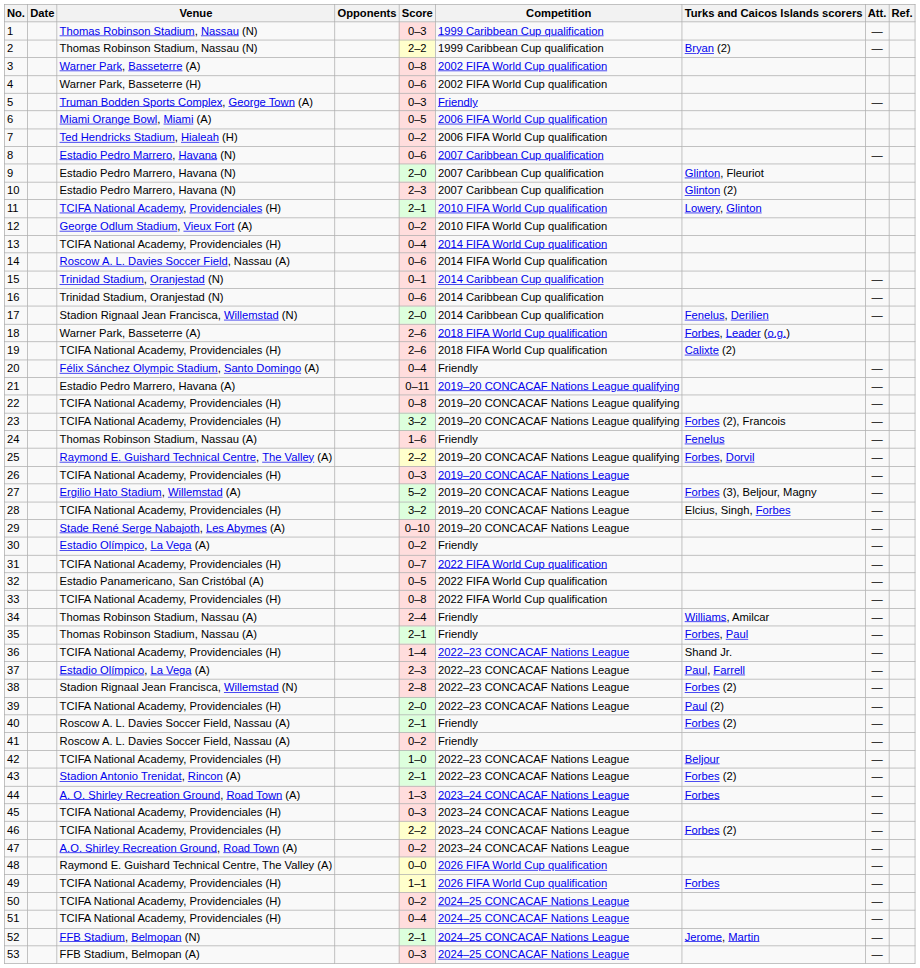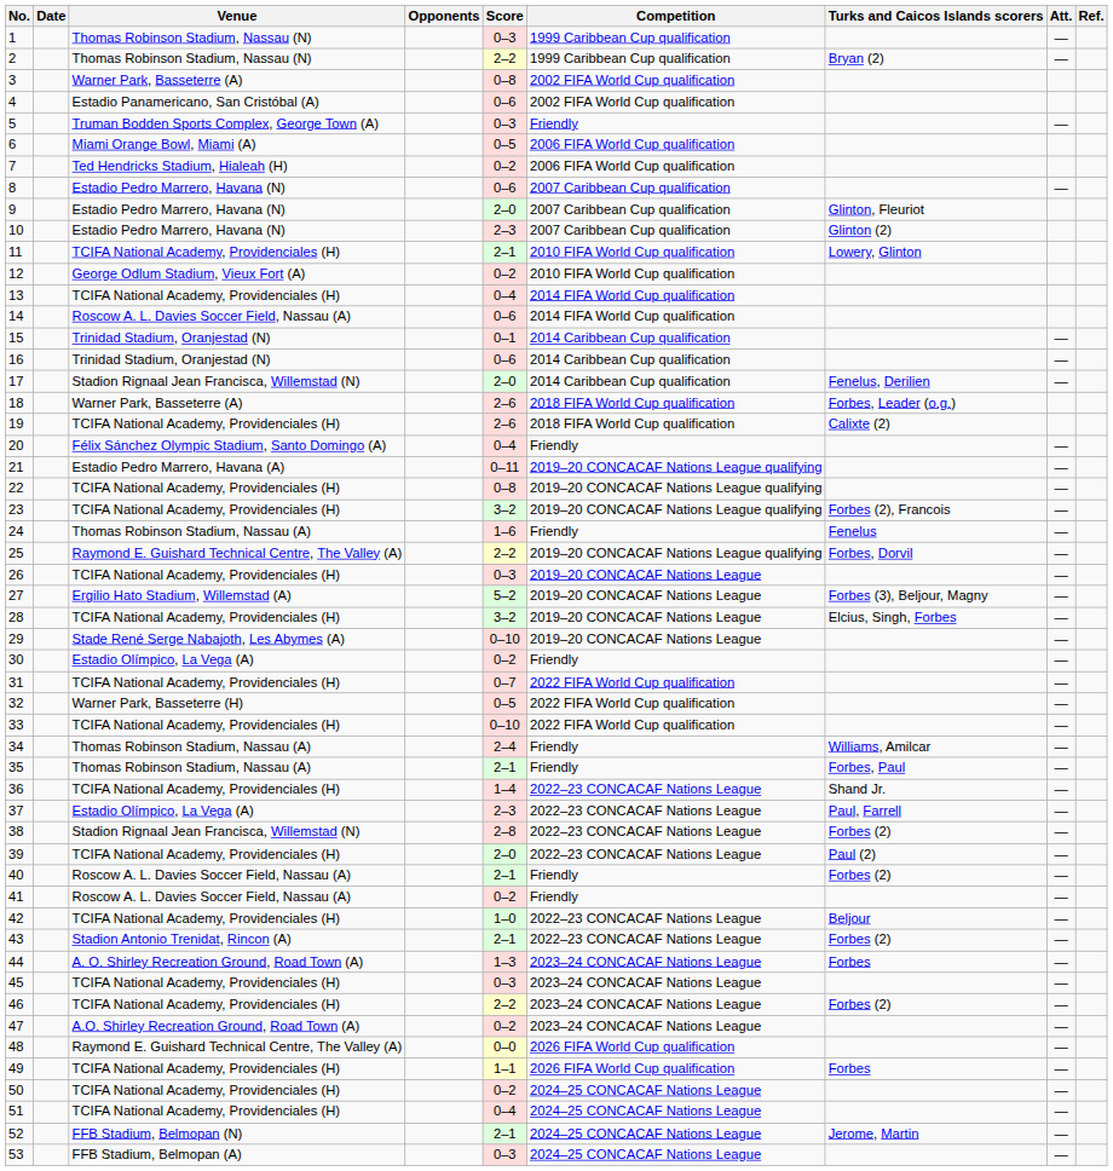 <table class="wikitable sortable">
 <tr>
 <th>No.</th>
 <th>Date</th>
 <th>Venue</th>
 <th>Opponents</th>
 <th>Score</th>
 <th>Competition</th>
 <th class=unsortable>Turks and Caicos Islands scorers</th>
 <th>Att.</th>
 <th class=unsortable>Ref.</th>
 </tr>
 <tr>
 <td>1</td>
 <td></td>
 <td><a href='#'>Thomas Robinson Stadium</a>, <a href='#'>Nassau</a> (N)</td>
 <td></td>
 <td align=center bgcolor=#ffdddd>0–3</td>
 <td><a href='#'>1999 Caribbean Cup qualification</a></td>
 <td></td>
 <td align=center>—</td>
 <td></td>
 </tr>
 <tr>
 <td>2</td>
 <td></td>
 <td>Thomas Robinson Stadium, Nassau (N)</td>
 <td></td>
 <td align=center bgcolor=#ffffcc>2–2</td>
 <td>1999 Caribbean Cup qualification</td>
 <td><a href='#'>Bryan</a> (2)</td>
 <td align=center>—</td>
 <td></td>
 </tr>
 <tr>
 <td>3</td>
 <td></td>
 <td><a href='#'>Warner Park</a>, <a href='#'>Basseterre</a> (A)</td>
 <td></td>
 <td align=center bgcolor=#ffdddd>0–8</td>
 <td><a href='#'>2002 FIFA World Cup qualification</a></td>
 <td></td>
 <td align=center></td>
 <td></td>
 </tr>
 <tr>
 <td>4</td>
 <td></td>
-<td>Warner Park, Basseterre (H)</td>
+<td>Estadio Panamericano, San Cristóbal (A)</td>
 <td></td>
 <td align=center bgcolor=#ffdddd>0–6</td>
 <td>2002 FIFA World Cup qualification</td>
 <td></td>
 <td align=center></td>
 <td></td>
 </tr>
 <tr>
 <td>5</td>
 <td></td>
 <td><a href='#'>Truman Bodden Sports Complex</a>, <a href='#'>George Town</a> (A)</td>
 <td></td>
 <td align=center bgcolor=#ffdddd>0–3</td>
 <td><a href='#'>Friendly</a></td>
 <td></td>
 <td align=center>—</td>
 <td></td>
 </tr>
 <tr>
 <td>6</td>
 <td></td>
 <td><a href='#'>Miami Orange Bowl</a>, <a href='#'>Miami</a> (A)</td>
 <td></td>
 <td align=center bgcolor=#ffdddd>0–5</td>
 <td><a href='#'>2006 FIFA World Cup qualification</a></td>
 <td></td>
 <td align=center></td>
 <td></td>
 </tr>
 <tr>
 <td>7</td>
 <td></td>
 <td><a href='#'>Ted Hendricks Stadium</a>, <a href='#'>Hialeah</a> (H)</td>
 <td></td>
 <td align=center bgcolor=#ffdddd>0–2</td>
 <td>2006 FIFA World Cup qualification</td>
 <td></td>
 <td align=center></td>
 <td></td>
 </tr>
 <tr>
 <td>8</td>
 <td></td>
 <td><a href='#'>Estadio Pedro Marrero</a>, <a href='#'>Havana</a> (N)</td>
 <td></td>
 <td align=center bgcolor=#ffdddd>0–6</td>
 <td><a href='#'>2007 Caribbean Cup qualification</a></td>
 <td></td>
 <td align=center>—</td>
 <td></td>
 </tr>
 <tr>
 <td>9</td>
 <td></td>
 <td>Estadio Pedro Marrero, Havana (N)</td>
 <td></td>
 <td align=center bgcolor=#ddffdd>2–0</td>
 <td>2007 Caribbean Cup qualification</td>
 <td><a href='#'>Glinton</a>, Fleuriot</td>
 <td align=center></td>
 <td></td>
 </tr>
 <tr>
 <td>10</td>
 <td></td>
 <td>Estadio Pedro Marrero, Havana (N)</td>
 <td></td>
 <td align=center bgcolor=#ffdddd>2–3</td>
 <td>2007 Caribbean Cup qualification</td>
 <td><a href='#'>Glinton</a> (2)</td>
 <td align=center></td>
 <td></td>
 </tr>
 <tr>
 <td>11</td>
 <td></td>
 <td><a href='#'>TCIFA National Academy</a>, <a href='#'>Providenciales</a> (H)</td>
 <td></td>
 <td align=center bgcolor=#ddffdd>2–1</td>
 <td><a href='#'>2010 FIFA World Cup qualification</a></td>
 <td><a href='#'>Lowery</a>, <a href='#'>Glinton</a></td>
 <td align=center></td>
 <td></td>
 </tr>
 <tr>
 <td>12</td>
 <td></td>
 <td><a href='#'>George Odlum Stadium</a>, <a href='#'>Vieux Fort</a> (A)</td>
 <td></td>
 <td align=center bgcolor=#ffdddd>0–2</td>
 <td>2010 FIFA World Cup qualification</td>
 <td></td>
 <td align=center></td>
 <td></td>
 </tr>
 <tr>
 <td>13</td>
 <td></td>
 <td>TCIFA National Academy, Providenciales (H)</td>
 <td></td>
 <td align=center bgcolor=#ffdddd>0–4</td>
 <td><a href='#'>2014 FIFA World Cup qualification</a></td>
 <td></td>
 <td align=center></td>
 <td></td>
 </tr>
 <tr>
 <td>14</td>
 <td></td>
 <td><a href='#'>Roscow A. L. Davies Soccer Field</a>, Nassau (A)</td>
 <td></td>
 <td align=center bgcolor=#ffdddd>0–6</td>
 <td>2014 FIFA World Cup qualification</td>
 <td></td>
 <td align=center></td>
 <td></td>
 </tr>
 <tr>
 <td>15</td>
 <td></td>
 <td><a href='#'>Trinidad Stadium</a>, <a href='#'>Oranjestad</a> (N)</td>
 <td></td>
 <td align=center bgcolor=#ffdddd>0–1</td>
 <td><a href='#'>2014 Caribbean Cup qualification</a></td>
 <td></td>
 <td align=center>—</td>
 <td></td>
 </tr>
 <tr>
 <td>16</td>
 <td></td>
 <td>Trinidad Stadium, Oranjestad (N)</td>
 <td></td>
 <td align=center bgcolor=#ffdddd>0–6</td>
 <td>2014 Caribbean Cup qualification</td>
 <td></td>
 <td align=center>—</td>
 <td></td>
 </tr>
 <tr>
 <td>17</td>
 <td></td>
 <td>Stadion Rignaal Jean Francisca, <a href='#'>Willemstad</a> (N)</td>
 <td></td>
 <td align=center bgcolor=#ddffdd>2–0</td>
 <td>2014 Caribbean Cup qualification</td>
 <td><a href='#'>Fenelus</a>, <a href='#'>Derilien</a></td>
 <td align=center>—</td>
 <td></td>
 </tr>
 <tr>
 <td>18</td>
 <td></td>
 <td>Warner Park, Basseterre (A)</td>
 <td></td>
 <td align=center bgcolor=#ffdddd>2–6</td>
 <td><a href='#'>2018 FIFA World Cup qualification</a></td>
 <td><a href='#'>Forbes</a>, <a href='#'>Leader</a> (<a href='#'>o.g.</a>)</td>
 <td align=center></td>
 <td></td>
 </tr>
 <tr>
 <td>19</td>
 <td></td>
 <td>TCIFA National Academy, Providenciales (H)</td>
 <td></td>
 <td align=center bgcolor=#ffdddd>2–6</td>
 <td>2018 FIFA World Cup qualification</td>
 <td><a href='#'>Calixte</a> (2)</td>
 <td align=center></td>
 <td></td>
 </tr>
 <tr>
 <td>20</td>
 <td></td>
 <td><a href='#'>Félix Sánchez Olympic Stadium</a>, <a href='#'>Santo Domingo</a> (A)</td>
 <td></td>
 <td align=center bgcolor=#ffdddd>0–4</td>
 <td>Friendly</td>
 <td></td>
 <td align=center>—</td>
 <td></td>
 </tr>
 <tr>
 <td>21</td>
 <td></td>
 <td>Estadio Pedro Marrero, Havana (A)</td>
 <td></td>
 <td align=center bgcolor=#ffdddd>0–11</td>
 <td><a href='#'>2019–20 CONCACAF Nations League qualifying</a></td>
 <td></td>
 <td align=center>—</td>
 <td></td>
 </tr>
 <tr>
 <td>22</td>
 <td></td>
 <td>TCIFA National Academy, Providenciales (H)</td>
 <td></td>
 <td align=center bgcolor=#ffdddd>0–8</td>
 <td>2019–20 CONCACAF Nations League qualifying</td>
 <td></td>
 <td align=center>—</td>
 <td></td>
 </tr>
 <tr>
 <td>23</td>
 <td></td>
 <td>TCIFA National Academy, Providenciales (H)</td>
 <td></td>
 <td align=center bgcolor=#ddffdd>3–2</td>
 <td>2019–20 CONCACAF Nations League qualifying</td>
 <td><a href='#'>Forbes</a> (2), Francois</td>
 <td align=center>—</td>
 <td></td>
 </tr>
 <tr>
 <td>24</td>
 <td></td>
 <td>Thomas Robinson Stadium, Nassau (A)</td>
 <td></td>
 <td align=center bgcolor=#ffdddd>1–6</td>
 <td>Friendly</td>
 <td><a href='#'>Fenelus</a></td>
 <td align=center>—</td>
 <td></td>
 </tr>
 <tr>
 <td>25</td>
 <td></td>
 <td><a href='#'>Raymond E. Guishard Technical Centre</a>, <a href='#'>The Valley</a> (A)</td>
 <td></td>
 <td align=center bgcolor=#ffffcc>2–2</td>
 <td>2019–20 CONCACAF Nations League qualifying</td>
 <td><a href='#'>Forbes</a>, <a href='#'>Dorvil</a></td>
 <td align=center>—</td>
 <td></td>
 </tr>
 <tr>
 <td>26</td>
 <td></td>
 <td>TCIFA National Academy, Providenciales (H)</td>
 <td></td>
 <td align=center bgcolor=#ffdddd>0–3</td>
 <td><a href='#'>2019–20 CONCACAF Nations League</a></td>
 <td></td>
 <td align=center>—</td>
 <td></td>
 </tr>
 <tr>
 <td>27</td>
 <td></td>
 <td><a href='#'>Ergilio Hato Stadium</a>, <a href='#'>Willemstad</a> (A)</td>
 <td></td>
 <td align=center bgcolor=#ddffdd>5–2</td>
 <td>2019–20 CONCACAF Nations League</td>
 <td><a href='#'>Forbes</a> (3), Beljour, Magny</td>
 <td align=center>—</td>
 <td></td>
 </tr>
 <tr>
 <td>28</td>
 <td></td>
 <td>TCIFA National Academy, Providenciales (H)</td>
 <td></td>
 <td align=center bgcolor=#ddffdd>3–2</td>
 <td>2019–20 CONCACAF Nations League</td>
 <td>Elcius, Singh, <a href='#'>Forbes</a></td>
 <td align=center>—</td>
 <td></td>
 </tr>
 <tr>
 <td>29</td>
 <td></td>
 <td><a href='#'>Stade René Serge Nabajoth</a>, <a href='#'>Les Abymes</a> (A)</td>
 <td></td>
 <td align=center bgcolor=#ffdddd>0–10</td>
 <td>2019–20 CONCACAF Nations League</td>
 <td></td>
 <td align=center>—</td>
 <td></td>
 </tr>
 <tr>
 <td>30</td>
 <td></td>
 <td><a href='#'>Estadio Olímpico</a>, <a href='#'>La Vega</a> (A)</td>
 <td></td>
 <td align=center bgcolor=#ffdddd>0–2</td>
 <td>Friendly</td>
 <td></td>
 <td align=center>—</td>
 <td></td>
 </tr>
 <tr>
 <td>31</td>
 <td></td>
 <td>TCIFA National Academy, Providenciales (H)</td>
 <td></td>
 <td align=center bgcolor=#ffdddd>0–7</td>
 <td><a href='#'>2022 FIFA World Cup qualification</a></td>
 <td></td>
 <td align=center>—</td>
 <td></td>
 </tr>
 <tr>
 <td>32</td>
 <td></td>
-<td>Estadio Panamericano, San Cristóbal (A)</td>
+<td>Warner Park, Basseterre (H)</td>
 <td></td>
 <td align=center bgcolor=#ffdddd>0–5</td>
 <td>2022 FIFA World Cup qualification</td>
 <td></td>
 <td align=center>—</td>
 <td></td>
 </tr>
 <tr>
 <td>33</td>
 <td></td>
 <td>TCIFA National Academy, Providenciales (H)</td>
 <td></td>
-<td align=center bgcolor=#ffdddd>0–8</td>
+<td align=center bgcolor=#ffdddd>0–10</td>
 <td>2022 FIFA World Cup qualification</td>
 <td></td>
 <td align=center>—</td>
 <td></td>
 </tr>
 <tr>
 <td>34</td>
 <td></td>
 <td>Thomas Robinson Stadium, Nassau (A)</td>
 <td></td>
 <td align=center bgcolor=#ffdddd>2–4</td>
 <td>Friendly</td>
 <td><a href='#'>Williams</a>, Amilcar</td>
 <td align=center>—</td>
 <td></td>
 </tr>
 <tr>
 <td>35</td>
 <td></td>
 <td>Thomas Robinson Stadium, Nassau (A)</td>
 <td></td>
 <td align=center bgcolor=#ddffdd>2–1</td>
 <td>Friendly</td>
 <td><a href='#'>Forbes</a>, <a href='#'>Paul</a></td>
 <td align=center>—</td>
 <td></td>
 </tr>
 <tr>
 <td>36</td>
 <td></td>
 <td>TCIFA National Academy, Providenciales (H)</td>
 <td></td>
 <td align=center bgcolor=#ffdddd>1–4</td>
 <td><a href='#'>2022–23 CONCACAF Nations League</a></td>
 <td>Shand Jr.</td>
 <td align=center>—</td>
 <td></td>
 </tr>
 <tr>
 <td>37</td>
 <td></td>
 <td><a href='#'>Estadio Olímpico</a>, <a href='#'>La Vega</a> (A)</td>
 <td></td>
 <td align=center bgcolor=#ffdddd>2–3</td>
 <td>2022–23 CONCACAF Nations League</td>
 <td><a href='#'>Paul</a>, <a href='#'>Farrell</a></td>
 <td align=center>—</td>
 <td></td>
 </tr>
 <tr>
 <td>38</td>
 <td></td>
 <td>Stadion Rignaal Jean Francisca, <a href='#'>Willemstad</a> (N)</td>
 <td></td>
 <td align=center bgcolor=#ffdddd>2–8</td>
 <td>2022–23 CONCACAF Nations League</td>
 <td><a href='#'>Forbes</a> (2)</td>
 <td align=center>—</td>
 <td></td>
 </tr>
 <tr>
 <td>39</td>
 <td></td>
 <td>TCIFA National Academy, Providenciales (H)</td>
 <td></td>
 <td align=center bgcolor=#ddffdd>2–0</td>
 <td>2022–23 CONCACAF Nations League</td>
 <td><a href='#'>Paul</a> (2)</td>
 <td align=center>—</td>
 <td></td>
 </tr>
 <tr>
 <td>40</td>
 <td></td>
 <td>Roscow A. L. Davies Soccer Field, Nassau (A)</td>
 <td></td>
 <td align=center bgcolor=#ddffdd>2–1</td>
 <td>Friendly</td>
 <td><a href='#'>Forbes</a> (2)</td>
 <td align=center>—</td>
 <td></td>
 </tr>
 <tr>
 <td>41</td>
 <td></td>
 <td>Roscow A. L. Davies Soccer Field, Nassau (A)</td>
 <td></td>
 <td align=center bgcolor=#ffdddd>0–2</td>
 <td>Friendly</td>
 <td></td>
 <td align=center>—</td>
 <td></td>
 </tr>
 <tr>
 <td>42</td>
 <td></td>
 <td>TCIFA National Academy, Providenciales (H)</td>
 <td></td>
 <td align=center bgcolor=#ddffdd>1–0</td>
 <td>2022–23 CONCACAF Nations League</td>
 <td><a href='#'>Beljour</a></td>
 <td align=center>—</td>
 <td></td>
 </tr>
 <tr>
 <td>43</td>
 <td></td>
 <td><a href='#'>Stadion Antonio Trenidat</a>, <a href='#'>Rincon</a> (A)</td>
 <td></td>
 <td align=center bgcolor=#ddffdd>2–1</td>
 <td>2022–23 CONCACAF Nations League</td>
 <td><a href='#'>Forbes</a> (2)</td>
 <td align=center>—</td>
 <td></td>
 </tr>
 <tr>
 <td>44</td>
 <td></td>
 <td><a href='#'>A. O. Shirley Recreation Ground</a>, <a href='#'>Road Town</a> (A)</td>
 <td></td>
 <td align=center bgcolor=#ffdddd>1–3</td>
 <td><a href='#'>2023–24 CONCACAF Nations League</a></td>
 <td><a href='#'>Forbes</a></td>
 <td align=center>—</td>
 <td></td>
 </tr>
 <tr>
 <td>45</td>
 <td></td>
 <td>TCIFA National Academy, Providenciales (H)</td>
 <td></td>
 <td align=center bgcolor=#ffdddd>0–3</td>
 <td>2023–24 CONCACAF Nations League</td>
 <td></td>
 <td align=center>—</td>
 <td></td>
 </tr>
 <tr>
 <td>46</td>
 <td></td>
 <td>TCIFA National Academy, Providenciales (H)</td>
 <td></td>
 <td align=center bgcolor=#ffffcc>2–2</td>
 <td>2023–24 CONCACAF Nations League</td>
 <td><a href='#'>Forbes</a> (2)</td>
 <td align=center>—</td>
 <td></td>
 </tr>
 <tr>
 <td>47</td>
 <td></td>
 <td><a href='#'>A.O. Shirley Recreation Ground</a>, <a href='#'>Road Town</a> (A)</td>
 <td></td>
 <td align=center bgcolor=#ffdddd>0–2</td>
 <td>2023–24 CONCACAF Nations League</td>
 <td></td>
 <td align=center>—</td>
 <td></td>
 </tr>
 <tr>
 <td>48</td>
 <td></td>
 <td>Raymond E. Guishard Technical Centre, The Valley (A)</td>
 <td></td>
 <td align=center bgcolor=#ffffcc>0–0</td>
 <td><a href='#'>2026 FIFA World Cup qualification</a></td>
 <td></td>
 <td align=center>—</td>
 <td></td>
 </tr>
 <tr>
 <td>49</td>
 <td></td>
 <td>TCIFA National Academy, Providenciales (H)</td>
 <td></td>
 <td align=center bgcolor=#ffffcc>1–1</td>
 <td><a href='#'>2026 FIFA World Cup qualification</a></td>
 <td><a href='#'>Forbes</a></td>
 <td align=center>—</td>
 <td></td>
 </tr>
 <tr>
 <td>50</td>
 <td></td>
 <td>TCIFA National Academy, Providenciales (H)</td>
 <td></td>
 <td align=center bgcolor=#ffdddd>0–2</td>
 <td><a href='#'>2024–25 CONCACAF Nations League</a></td>
 <td></td>
 <td align=center>—</td>
 <td></td>
 </tr>
 <tr>
 <td>51</td>
 <td></td>
 <td>TCIFA National Academy, Providenciales (H)</td>
 <td></td>
 <td align=center bgcolor=#ffdddd>0–4</td>
 <td><a href='#'>2024–25 CONCACAF Nations League</a></td>
 <td></td>
 <td align=center>—</td>
 <td></td>
 </tr>
 <tr>
 <td>52</td>
 <td></td>
 <td><a href='#'>FFB Stadium</a>, <a href='#'>Belmopan</a> (N)</td>
 <td></td>
 <td align=center bgcolor=#ddffdd>2–1</td>
 <td><a href='#'>2024–25 CONCACAF Nations League</a></td>
 <td><a href='#'>Jerome</a>, <a href='#'>Martin</a></td>
 <td align=center>—</td>
 <td></td>
 </tr>
 <tr>
 <td>53</td>
 <td></td>
 <td>FFB Stadium, Belmopan (A)</td>
 <td></td>
 <td align=center bgcolor=#ffdddd>0–3</td>
 <td><a href='#'>2024–25 CONCACAF Nations League</a></td>
 <td></td>
 <td align=center>—</td>
 <td></td>
 </tr>
 </table>
